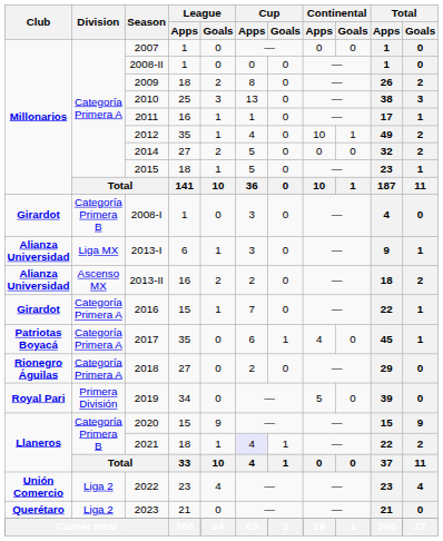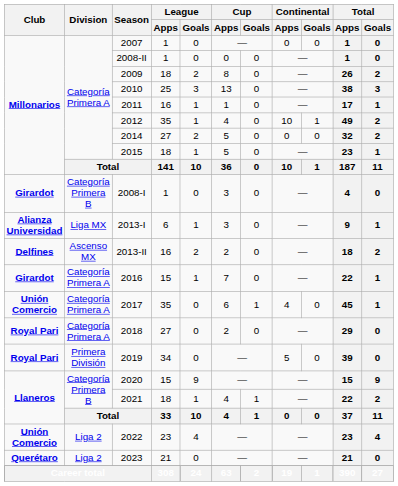 <table class="wikitable" style="text-align:center">
 <tr style="background:#DDDDDD">
 <th rowspan="2">Club</th>
 <th rowspan="2">Division</th>
 <th rowspan="2">Season</th>
 <th colspan="2">League</th>
 <th colspan="2">Cup</th>
 <th colspan="2">Continental</th>
 <th colspan="2">Total</th>
 </tr>
 <tr style="background:#DDDDDD">
 <th>Apps</th>
 <th>Goals</th>
 <th>Apps</th>
 <th>Goals</th>
 <th>Apps</th>
 <th>Goals</th>
 <th>Apps</th>
 <th>Goals</th>
 </tr>
 <tr style="text-align: center;">
 <td rowspan="9" valign="center"><strong><a href='#'>Millonarios</a></strong></td>
 <td rowspan="8" valign="center"><a href='#'>Categoría Primera A</a></td>
 <td>2007</td>
 <td>1</td>
 <td>0</td>
 <td colspan="2">—</td>
 <td>0</td>
 <td>0</td>
 <th>1</th>
 <th>0</th>
 </tr>
 <tr align=center>
 <td>2008-II</td>
 <td>1</td>
 <td>0</td>
 <td>0</td>
 <td>0</td>
 <td colspan="2">—</td>
 <th>1</th>
 <th>0</th>
 </tr>
 <tr align=center>
 <td>2009</td>
 <td>18</td>
 <td>2</td>
 <td>8</td>
 <td>0</td>
 <td colspan="2">—</td>
 <th>26</th>
 <th>2</th>
 </tr>
 <tr align=center>
 <td>2010</td>
 <td>25</td>
 <td>3</td>
 <td>13</td>
 <td>0</td>
 <td colspan="2">—</td>
 <th>38</th>
 <th>3</th>
 </tr>
 <tr align=center>
 <td>2011</td>
 <td>16</td>
 <td>1</td>
 <td>1</td>
 <td>0</td>
 <td colspan="2">—</td>
 <th>17</th>
 <th>1</th>
 </tr>
 <tr align=center>
 <td>2012</td>
 <td>35</td>
 <td>1</td>
 <td>4</td>
 <td>0</td>
 <td>10</td>
 <td>1</td>
 <th>49</th>
 <th>2</th>
 </tr>
 <tr align=center>
 <td>2014</td>
 <td>27</td>
 <td>2</td>
 <td>5</td>
 <td>0</td>
 <td>0</td>
 <td>0</td>
 <th>32</th>
 <th>2</th>
 </tr>
 <tr align=center>
 <td>2015</td>
 <td>18</td>
 <td>1</td>
 <td>5</td>
 <td>0</td>
 <td colspan="2">—</td>
 <th>23</th>
 <th>1</th>
 </tr>
 <tr style="background:#DDDDDD">
 <th colspan="2">Total</th>
 <th>141</th>
 <th>10</th>
 <th>36</th>
 <th>0</th>
 <th>10</th>
 <th>1</th>
 <th>187</th>
 <th>11</th>
 </tr>
 <tr style="text-align: center;">
 <td valign="center"><strong><a href='#'>Girardot</a></strong></td>
 <td rowspan="1" valign="center"><a href='#'>Categoría Primera B</a></td>
 <td>2008-I</td>
 <td>1</td>
 <td>0</td>
 <td>3</td>
 <td>0</td>
 <td colspan="2">—</td>
 <th>4</th>
 <th>0</th>
 </tr>
 <tr style="text-align: center;">
 <td valign="center"><strong><a href='#'>Alianza Universidad</a></strong></td>
 <td rowspan="1" valign="center"><a href='#'>Liga MX</a></td>
 <td>2013-I</td>
 <td>6</td>
 <td>1</td>
 <td>3</td>
 <td>0</td>
 <td colspan="2">—</td>
 <th>9</th>
 <th>1</th>
 </tr>
 <tr style="text-align: center;">
-<td valign="center"><strong><a href='#'>Alianza Universidad</a></strong></td>
+<td valign="center"><strong><a href='#'>Delfines</a></strong></td>
 <td rowspan= valign="center"><a href='#'>Ascenso MX</a></td>
 <td>2013-II</td>
 <td>16</td>
 <td>2</td>
 <td>2</td>
 <td>0</td>
 <td colspan="2">—</td>
 <th>18</th>
 <th>2</th>
 </tr>
 <tr style="text-align: center;">
 <td valign="center"><strong><a href='#'>Girardot</a></strong></td>
 <td rowspan="1" valign="center"><a href='#'>Categoría Primera A</a></td>
 <td>2016</td>
 <td>15</td>
 <td>1</td>
 <td>7</td>
 <td>0</td>
 <td colspan="2">—</td>
 <th>22</th>
 <th>1</th>
 </tr>
 <tr style="text-align: center;">
-<td valign="center"><strong><a href='#'>Patriotas Boyacá</a></strong></td>
+<td valign="center"><strong><a href='#'>Unión Comercio</a></strong></td>
 <td rowspan="1" valign="center"><a href='#'>Categoría Primera A</a></td>
 <td>2017</td>
 <td>35</td>
 <td>0</td>
 <td>6</td>
 <td>1</td>
 <td>4</td>
 <td>0</td>
 <th>45</th>
 <th>1</th>
 </tr>
 <tr style="text-align: center;">
-<td valign="center"><strong><a href='#'>Rionegro Águilas</a></strong></td>
+<td valign="center"><strong><a href='#'>Royal Pari</a></strong></td>
 <td rowspan="1" valign="center"><a href='#'>Categoría Primera A</a></td>
 <td>2018</td>
 <td>27</td>
 <td>0</td>
 <td>2</td>
 <td>0</td>
 <td colspan="2">—</td>
 <th>29</th>
 <th>0</th>
 </tr>
 <tr style="text-align: center;">
 <td valign="center"><strong><a href='#'>Royal Pari</a></strong></td>
 <td rowspan="1" valign="center"><a href='#'>Primera División</a></td>
 <td>2019</td>
 <td>34</td>
 <td>0</td>
 <td colspan="2">—</td>
 <td>5</td>
 <td>0</td>
 <th>39</th>
 <th>0</th>
 </tr>
 <tr style="text-align: center;">
 <td rowspan="3" valign="center"><strong><a href='#'>Llaneros</a></strong></td>
 <td rowspan="2" valign="center"><a href='#'>Categoría Primera B</a></td>
 <td>2020</td>
 <td>15</td>
 <td>9</td>
 <td colspan="2">—</td>
 <td colspan="2">—</td>
 <th>15</th>
 <th>9</th>
 </tr>
 <tr style="text-align: center;">
 <td>2021</td>
 <td>18</td>
 <td>1</td>
-<td style="background: lavender;">4</td>
+<td>4</td>
 <td>1</td>
 <td colspan="2">—</td>
 <th>22</th>
 <th>2</th>
 </tr>
 <tr style="background:#DDDDDD">
 <th colspan="2">Total</th>
 <th>33</th>
 <th>10</th>
 <th>4</th>
 <th>1</th>
 <th>0</th>
 <th>0</th>
 <th>37</th>
 <th>11</th>
 </tr>
 <tr style="text-align: center;">
 <td valign="center"><strong><a href='#'>Unión Comercio</a></strong></td>
 <td rowspan="1" valign="center"><a href='#'>Liga 2</a></td>
 <td>2022</td>
 <td>23</td>
 <td>4</td>
 <td colspan="2">—</td>
 <td colspan="2">—</td>
 <th>23</th>
 <th>4</th>
 </tr>
 <tr style="text-align: center;">
 <td valign="center"><strong><a href='#'>Querétaro</a></strong></td>
 <td rowspan="1" valign="center"><a href='#'>Liga 2</a></td>
 <td>2023</td>
 <td>21</td>
 <td>0</td>
 <td colspan="2">—</td>
 <td colspan="2">—</td>
 <th>21</th>
 <th>0</th>
 </tr>
 <tr style="color: white;" align="center" bgcolor="000000">
 <th colspan="3" valign="center">Career total</th>
 <th>308</th>
 <th>24</th>
 <th>63</th>
 <th>2</th>
 <th>19</th>
 <th>1</th>
 <th>390</th>
 <th>27</th>
 </tr>
 </table>
